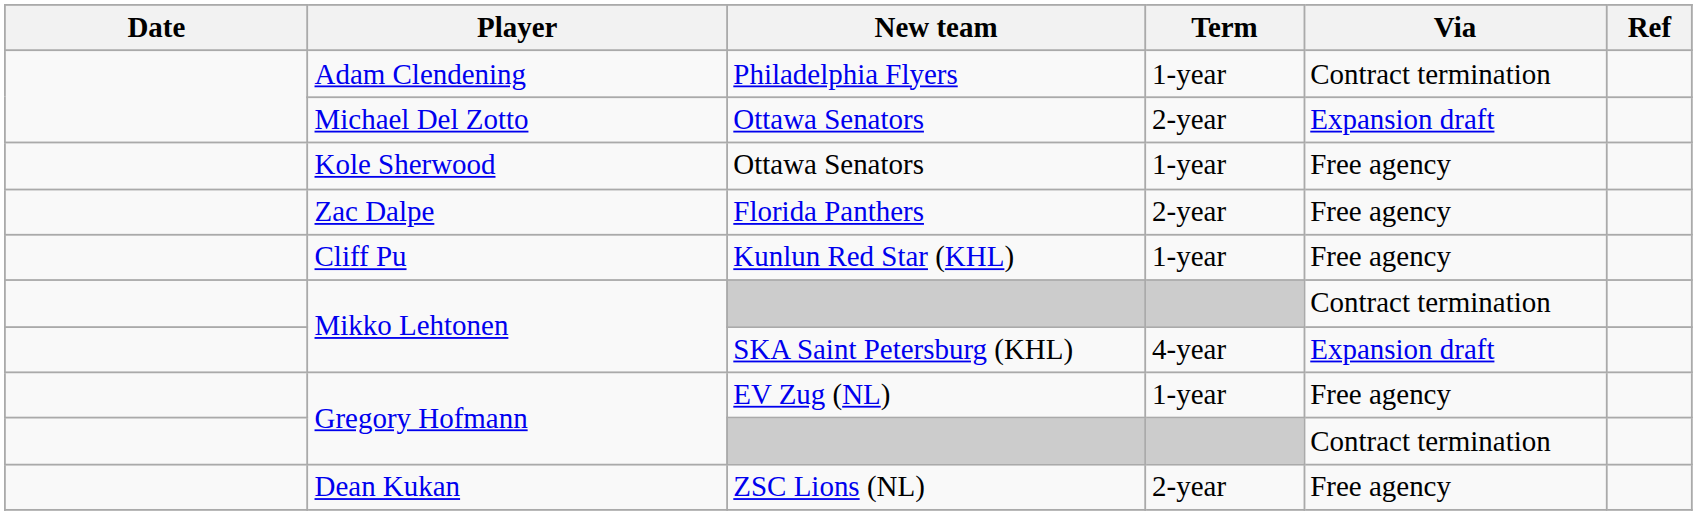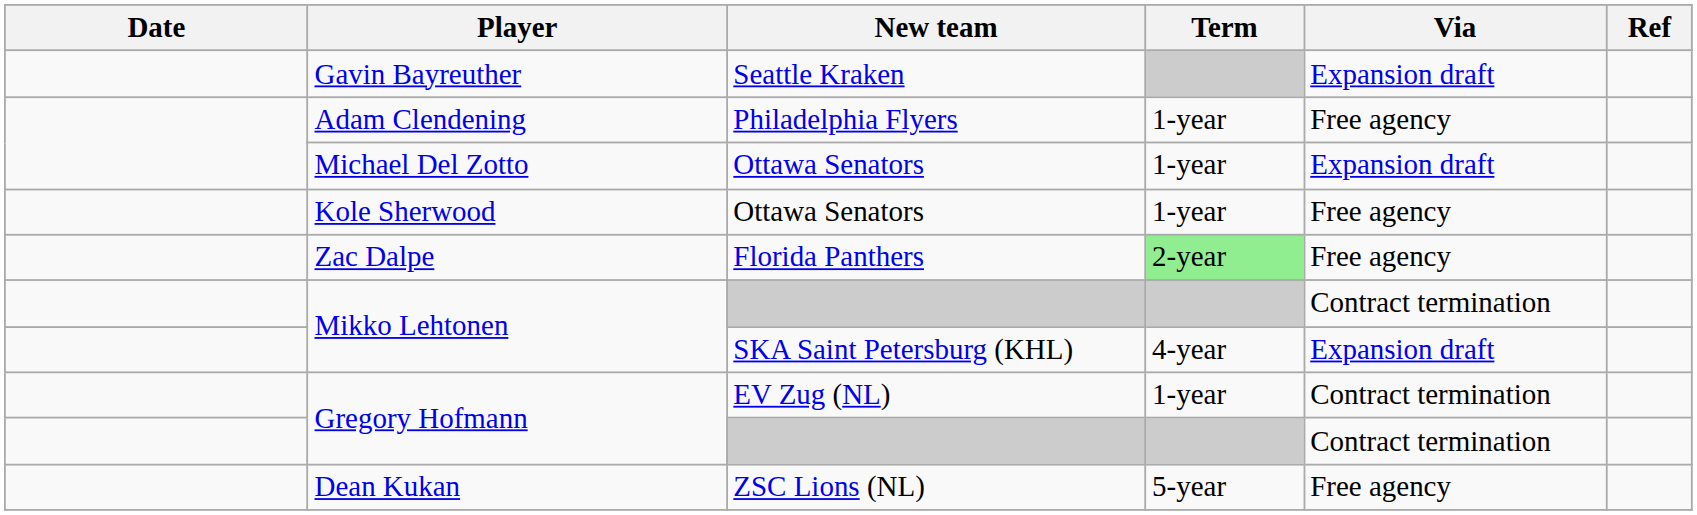 <table class="wikitable">
 <tr style="background:#ddd; text-align:center;">
 <th style="width: 10em;">Date</th>
 <th style="width: 14em;">Player</th>
 <th style="width: 14em;">New team</th>
 <th style="width: 5em;">Term</th>
 <th style="width: 10em;">Via</th>
 <th style="width: 2.5em;">Ref</th>
 </tr>
 <tr>
+<td></td>
+<td><a href='#'>Gavin Bayreuther</a></td>
+<td><a href='#'>Seattle Kraken</a></td>
+<td style="background:#ccc;"></td>
+<td><a href='#'>Expansion draft</a></td>
+<td></td>
+</tr>
+<tr>
 <td rowspan=2></td>
 <td><a href='#'>Adam Clendening</a></td>
 <td><a href='#'>Philadelphia Flyers</a></td>
 <td>1-year</td>
-<td>Contract termination</td>
+<td>Free agency</td>
 <td></td>
 </tr>
 <tr>
 <td><a href='#'>Michael Del Zotto</a></td>
 <td><a href='#'>Ottawa Senators</a></td>
-<td>2-year</td>
+<td>1-year</td>
 <td><a href='#'>Expansion draft</a></td>
 <td></td>
 </tr>
 <tr>
 <td></td>
 <td><a href='#'>Kole Sherwood</a></td>
 <td>Ottawa Senators</td>
 <td>1-year</td>
 <td>Free agency</td>
 <td></td>
 </tr>
 <tr>
 <td></td>
 <td><a href='#'>Zac Dalpe</a></td>
 <td><a href='#'>Florida Panthers</a></td>
-<td>2-year</td>
-<td>Free agency</td>
-<td></td>
-</tr>
-<tr>
-<td></td>
-<td><a href='#'>Cliff Pu</a></td>
-<td><a href='#'>Kunlun Red Star</a> (<a href='#'>KHL</a>)</td>
-<td>1-year</td>
+<td style="background: lightgreen;">2-year</td>
 <td>Free agency</td>
 <td></td>
 </tr>
 <tr>
 <td></td>
 <td rowspan=2><a href='#'>Mikko Lehtonen</a></td>
 <td style="background:#ccc;"></td>
 <td style="background:#ccc;"></td>
 <td>Contract termination</td>
 <td></td>
 </tr>
 <tr>
 <td></td>
 <td><a href='#'>SKA Saint Petersburg</a> (KHL)</td>
 <td>4-year</td>
 <td><a href='#'>Expansion draft</a></td>
 <td></td>
 </tr>
 <tr>
 <td></td>
 <td rowspan=2><a href='#'>Gregory Hofmann</a></td>
 <td><a href='#'>EV Zug</a> (<a href='#'>NL</a>)</td>
 <td>1-year</td>
-<td>Free agency</td>
+<td>Contract termination</td>
 <td></td>
 </tr>
 <tr>
 <td></td>
 <td style="background:#ccc;"></td>
 <td style="background:#ccc;"></td>
 <td>Contract termination</td>
 <td></td>
 </tr>
 <tr>
 <td></td>
 <td><a href='#'>Dean Kukan</a></td>
 <td><a href='#'>ZSC Lions</a> (NL)</td>
-<td>2-year</td>
+<td>5-year</td>
 <td>Free agency</td>
 <td></td>
 </tr>
 </table>
